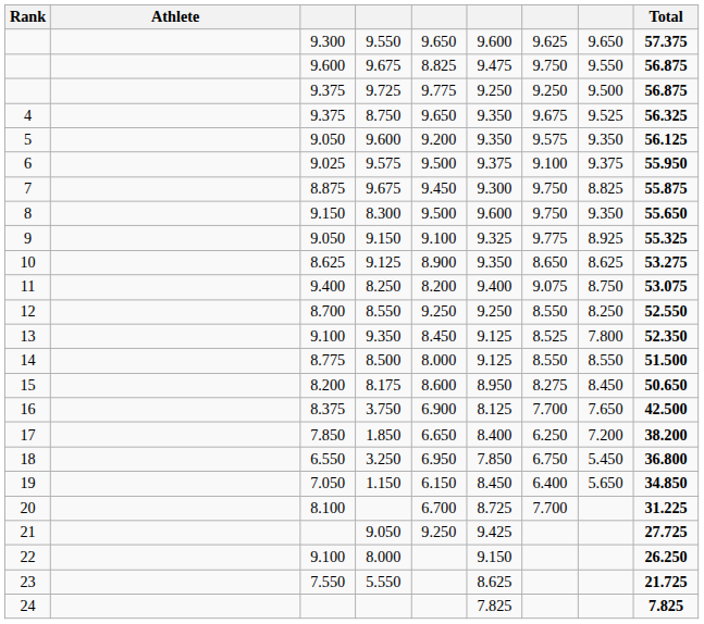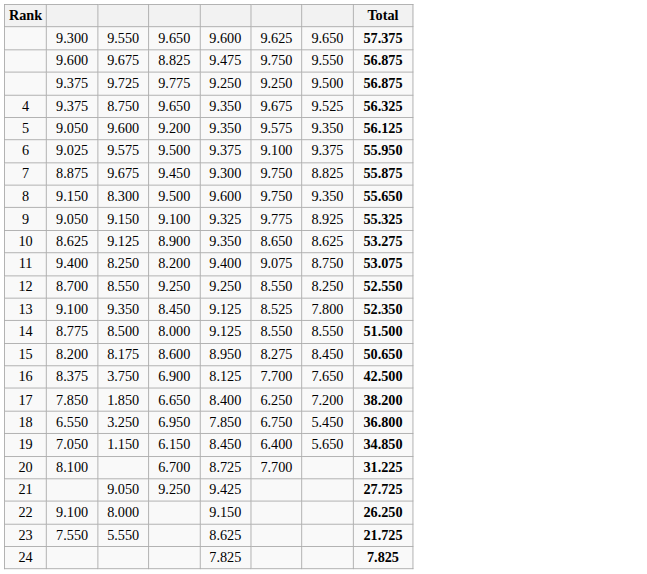 <table class=wikitable style="text-align:center">
 <tr>
 <th width=40>Rank</th>
-<th width=250>Athlete</th>
 <th width=50></th>
 <th width=50></th>
 <th width=50></th>
 <th width=50></th>
 <th width=50></th>
 <th width=50></th>
 <th width=60>Total</th>
 </tr>
 <tr>
 <td></td>
-<td align=left></td>
 <td>9.300</td>
 <td>9.550</td>
 <td>9.650</td>
 <td>9.600</td>
 <td>9.625</td>
 <td>9.650</td>
 <td><strong>57.375</strong></td>
 </tr>
 <tr>
 <td></td>
-<td align=left></td>
 <td>9.600</td>
 <td>9.675</td>
 <td>8.825</td>
 <td>9.475</td>
 <td>9.750</td>
 <td>9.550</td>
 <td><strong>56.875</strong></td>
 </tr>
 <tr>
 <td></td>
-<td align=left></td>
 <td>9.375</td>
 <td>9.725</td>
 <td>9.775</td>
 <td>9.250</td>
 <td>9.250</td>
 <td>9.500</td>
 <td><strong>56.875</strong></td>
 </tr>
 <tr>
 <td>4</td>
-<td align=left></td>
 <td>9.375</td>
 <td>8.750</td>
 <td>9.650</td>
 <td>9.350</td>
 <td>9.675</td>
 <td>9.525</td>
 <td><strong>56.325</strong></td>
 </tr>
 <tr>
 <td>5</td>
-<td align=left></td>
 <td>9.050</td>
 <td>9.600</td>
 <td>9.200</td>
 <td>9.350</td>
 <td>9.575</td>
 <td>9.350</td>
 <td><strong>56.125</strong></td>
 </tr>
 <tr>
 <td>6</td>
-<td align=left></td>
 <td>9.025</td>
 <td>9.575</td>
 <td>9.500</td>
 <td>9.375</td>
 <td>9.100</td>
 <td>9.375</td>
 <td><strong>55.950</strong></td>
 </tr>
 <tr>
 <td>7</td>
-<td align=left></td>
 <td>8.875</td>
 <td>9.675</td>
 <td>9.450</td>
 <td>9.300</td>
 <td>9.750</td>
 <td>8.825</td>
 <td><strong>55.875</strong></td>
 </tr>
 <tr>
 <td>8</td>
-<td align=left></td>
 <td>9.150</td>
 <td>8.300</td>
 <td>9.500</td>
 <td>9.600</td>
 <td>9.750</td>
 <td>9.350</td>
 <td><strong>55.650</strong></td>
 </tr>
 <tr>
 <td>9</td>
-<td align=left></td>
 <td>9.050</td>
 <td>9.150</td>
 <td>9.100</td>
 <td>9.325</td>
 <td>9.775</td>
 <td>8.925</td>
 <td><strong>55.325</strong></td>
 </tr>
 <tr>
 <td>10</td>
-<td align=left></td>
 <td>8.625</td>
 <td>9.125</td>
 <td>8.900</td>
 <td>9.350</td>
 <td>8.650</td>
 <td>8.625</td>
 <td><strong>53.275</strong></td>
 </tr>
 <tr>
 <td>11</td>
-<td align=left></td>
 <td>9.400</td>
 <td>8.250</td>
 <td>8.200</td>
 <td>9.400</td>
 <td>9.075</td>
 <td>8.750</td>
 <td><strong>53.075</strong></td>
 </tr>
 <tr>
 <td>12</td>
-<td align=left></td>
 <td>8.700</td>
 <td>8.550</td>
 <td>9.250</td>
 <td>9.250</td>
 <td>8.550</td>
 <td>8.250</td>
 <td><strong>52.550</strong></td>
 </tr>
 <tr>
 <td>13</td>
-<td align=left></td>
 <td>9.100</td>
 <td>9.350</td>
 <td>8.450</td>
 <td>9.125</td>
 <td>8.525</td>
 <td>7.800</td>
 <td><strong>52.350</strong></td>
 </tr>
 <tr>
 <td>14</td>
-<td align=left></td>
 <td>8.775</td>
 <td>8.500</td>
 <td>8.000</td>
 <td>9.125</td>
 <td>8.550</td>
 <td>8.550</td>
 <td><strong>51.500</strong></td>
 </tr>
 <tr>
 <td>15</td>
-<td align=left></td>
 <td>8.200</td>
 <td>8.175</td>
 <td>8.600</td>
 <td>8.950</td>
 <td>8.275</td>
 <td>8.450</td>
 <td><strong>50.650</strong></td>
 </tr>
 <tr>
 <td>16</td>
-<td align=left></td>
 <td>8.375</td>
 <td>3.750</td>
 <td>6.900</td>
 <td>8.125</td>
 <td>7.700</td>
 <td>7.650</td>
 <td><strong>42.500</strong></td>
 </tr>
 <tr>
 <td>17</td>
-<td align=left></td>
 <td>7.850</td>
 <td>1.850</td>
 <td>6.650</td>
 <td>8.400</td>
 <td>6.250</td>
 <td>7.200</td>
 <td><strong>38.200</strong></td>
 </tr>
 <tr>
 <td>18</td>
-<td align=left></td>
 <td>6.550</td>
 <td>3.250</td>
 <td>6.950</td>
 <td>7.850</td>
 <td>6.750</td>
 <td>5.450</td>
 <td><strong>36.800</strong></td>
 </tr>
 <tr>
 <td>19</td>
-<td align=left></td>
 <td>7.050</td>
 <td>1.150</td>
 <td>6.150</td>
 <td>8.450</td>
 <td>6.400</td>
 <td>5.650</td>
 <td><strong>34.850</strong></td>
 </tr>
 <tr>
 <td>20</td>
-<td align=left></td>
 <td>8.100</td>
 <td></td>
 <td>6.700</td>
 <td>8.725</td>
 <td>7.700</td>
 <td></td>
 <td><strong>31.225</strong></td>
 </tr>
 <tr>
 <td>21</td>
-<td align=left></td>
 <td></td>
 <td>9.050</td>
 <td>9.250</td>
 <td>9.425</td>
 <td></td>
 <td></td>
 <td><strong>27.725</strong></td>
 </tr>
 <tr>
 <td>22</td>
-<td align=left></td>
 <td>9.100</td>
 <td>8.000</td>
 <td></td>
 <td>9.150</td>
 <td></td>
 <td></td>
 <td><strong>26.250</strong></td>
 </tr>
 <tr>
 <td>23</td>
-<td align=left></td>
 <td>7.550</td>
 <td>5.550</td>
 <td></td>
 <td>8.625</td>
 <td></td>
 <td></td>
 <td><strong>21.725</strong></td>
 </tr>
 <tr>
 <td>24</td>
-<td align=left></td>
 <td></td>
 <td></td>
 <td></td>
 <td>7.825</td>
 <td></td>
 <td></td>
 <td><strong>7.825</strong></td>
 </tr>
 </table>
